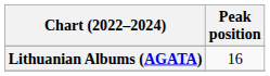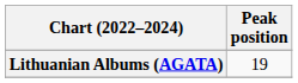 <table class="wikitable sortable plainrowheaders" style="text-align:center">
 <tr>
 <th scope="col">Chart (2022–2024)</th>
 <th scope="col">Peak<br>position</th>
 </tr>
 <tr>
 </tr>
 <tr>
 </tr>
 <tr>
 </tr>
 <tr>
 <th scope="row">Lithuanian Albums (<a href='#'>AGATA</a>)</th>
-<td>16</td>
+<td>19</td>
 </tr>
 <tr>
 </tr>
 <tr>
 </tr>
 </table>
